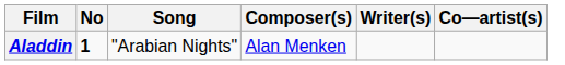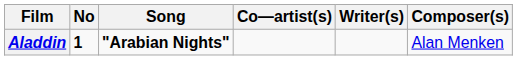 <table class="wikitable">
 <tr>
 <th>Film</th>
 <th>No</th>
 <th>Song</th>
+<th>Co—artist(s)</th>
+<th>Writer(s)</th>
 <th>Composer(s)</th>
-<th>Writer(s)</th>
-<th>Co—artist(s)</th>
 </tr>
 <tr>
 <th><em><a href='#'>Aladdin</a></em></th>
 <td><strong>1</strong></td>
-<td>"Arabian Nights"</td>
-<td><a href='#'>Alan Menken</a></td>
+<td><strong>"Arabian Nights"</strong></td>
 <td></td>
 <td></td>
+<td><a href='#'>Alan Menken</a></td>
 </tr>
 </table>
